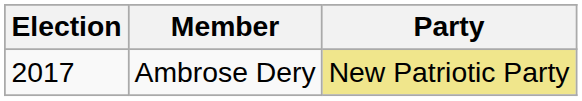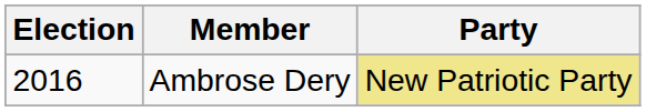 <table class="wikitable">
 <tr>
 <th>Election</th>
 <th>Member</th>
 <th>Party</th>
 </tr>
 <tr>
-<td>2017</td>
+<td>2016</td>
 <td>Ambrose Dery</td>
 <td style="background: khaki;">New Patriotic Party</td>
 </tr>
 </table>
